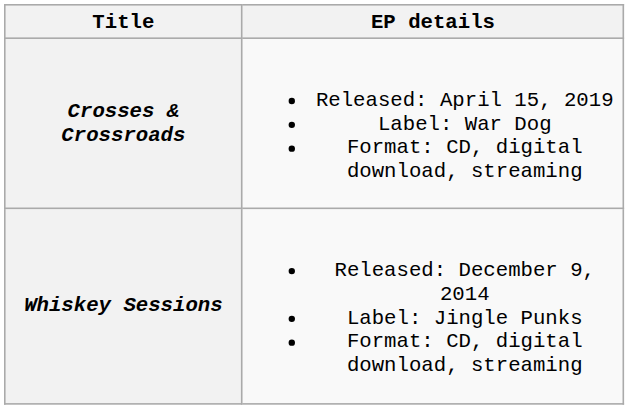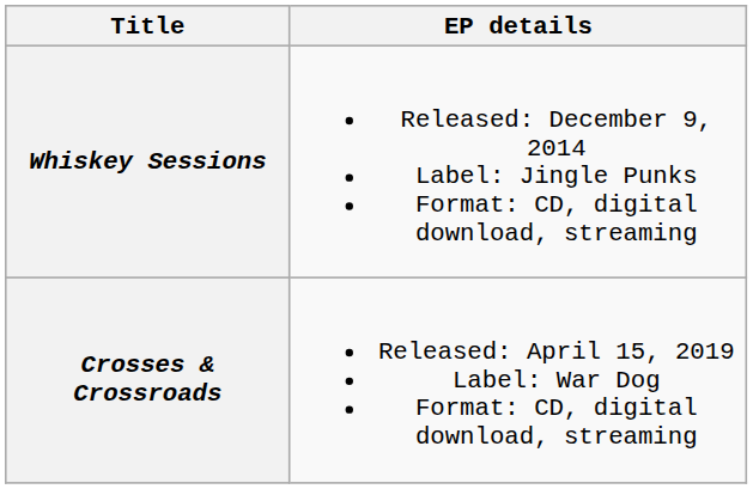 <table class="wikitable plainrowheaders" style="text-align:center;">
 <tr>
 <th scope="col" style="width:11em;">Title</th>
 <th scope="col" style="width:18em;">EP details</th>
 </tr>
 <tr>
+<th scope="row"><em>Whiskey Sessions</em></th>
+<td><br><ul><li>Released: December 9, 2014</li><li>Label: Jingle Punks</li><li>Format: CD, digital download, streaming</li></ul></td>
+</tr>
+<tr>
 <th scope="row"><em>Crosses & Crossroads</em></th>
 <td><br><ul><li>Released: April 15, 2019</li><li>Label: War Dog</li><li>Format: CD, digital download, streaming</li></ul></td>
 </tr>
-<tr>
-<th scope="row"><em>Whiskey Sessions</em></th>
-<td><br><ul><li>Released: December 9, 2014</li><li>Label: Jingle Punks</li><li>Format: CD, digital download, streaming</li></ul></td>
-</tr>
 </table>
